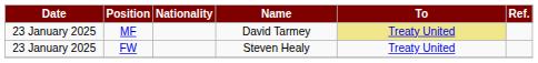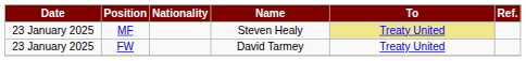 <table class="wikitable"  style="text-align:center; font-size:90%; ">
 <tr>
 <th style="background:#800000; color:#FFFFFF; width:120px;">Date</th>
 <th style="background:#800000; color:#FFFFFF; width:50px;">Position</th>
 <th style="background:#800000; color:#FFFFFF; width:50px;">Nationality</th>
 <th style="background:#800000; color:#FFFFFF; width:150px;">Name</th>
 <th style="background:#800000; color:#FFFFFF; width:210px;">To</th>
 <th style="background:#800000; color:#FFFFFF; width:25px;">Ref.</th>
 </tr>
 <tr>
 </tr>
 <tr>
 <td>23 January 2025</td>
 <td><a href='#'>MF</a></td>
 <td></td>
-<td>David Tarmey</td>
+<td>Steven Healy</td>
 <td style="background: khaki;"> <a href='#'>Treaty United</a></td>
 <td></td>
 </tr>
 <tr>
 <td>23 January 2025</td>
 <td><a href='#'>FW</a></td>
 <td></td>
-<td>Steven Healy</td>
+<td>David Tarmey</td>
 <td> <a href='#'>Treaty United</a></td>
 <td></td>
 </tr>
 <tr>
 </tr>
 </table>
